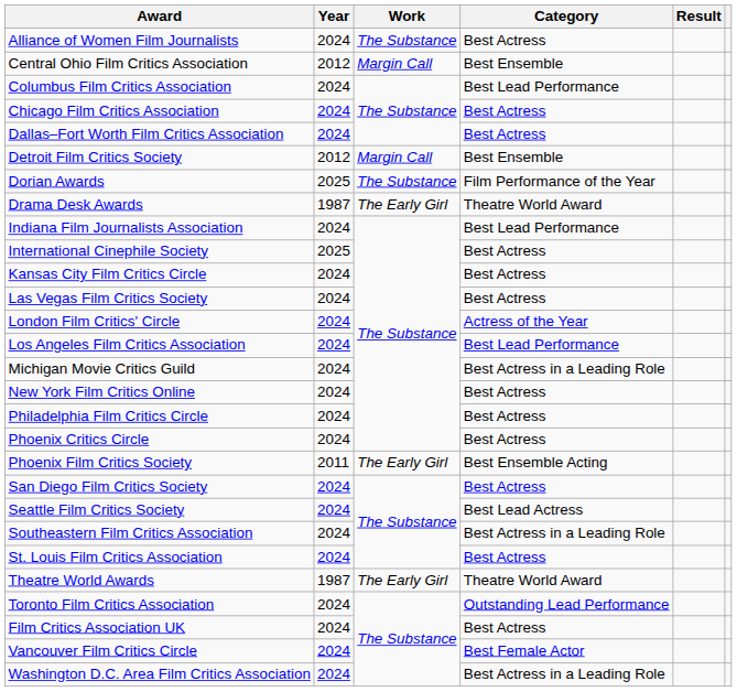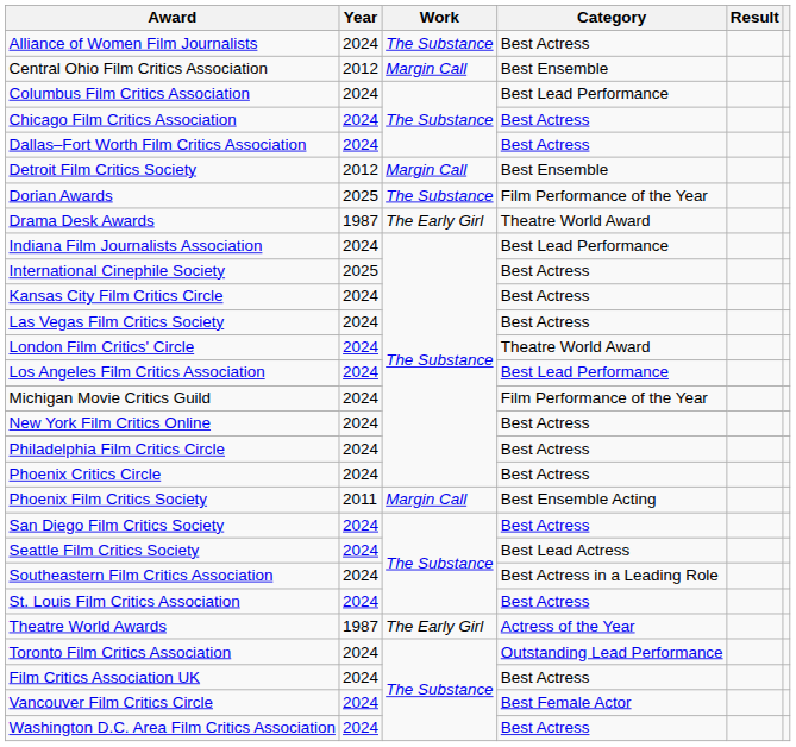 <table class="wikitable plainrowheaders sortable">
 <tr>
 <th scope="col">Award</th>
 <th scope="col">Year</th>
 <th scope="col">Work</th>
 <th scope="col">Category</th>
 <th scope="col">Result</th>
 <th scope="col" class="unsortable"></th>
 </tr>
 <tr>
 <td><a href='#'>Alliance of Women Film Journalists</a></td>
 <td>2024</td>
 <td><em><a href='#'>The Substance</a></em></td>
 <td>Best Actress</td>
 <td></td>
 <td align="center"></td>
 </tr>
 <tr>
 <td>Central Ohio Film Critics Association</td>
 <td>2012</td>
 <td><em><a href='#'>Margin Call</a></em></td>
 <td>Best Ensemble</td>
 <td></td>
 <td align="center"></td>
 </tr>
 <tr>
 <td><a href='#'>Columbus Film Critics Association</a></td>
 <td>2024</td>
 <td rowspan="3"><em><a href='#'>The Substance</a></em></td>
 <td>Best Lead Performance</td>
 <td></td>
 <td align="center"></td>
 </tr>
 <tr>
 <td><a href='#'>Chicago Film Critics Association</a></td>
 <td><a href='#'>2024</a></td>
 <td><a href='#'>Best Actress</a></td>
 <td></td>
 <td align="center"></td>
 </tr>
 <tr>
 <td><a href='#'>Dallas–Fort Worth Film Critics Association</a></td>
 <td><a href='#'>2024</a></td>
 <td><a href='#'>Best Actress</a></td>
 <td></td>
 <td style="text-align:center;"></td>
 </tr>
 <tr>
 <td><a href='#'>Detroit Film Critics Society</a></td>
 <td>2012</td>
 <td><em><a href='#'>Margin Call</a></em></td>
 <td>Best Ensemble</td>
 <td></td>
 <td align="center"></td>
 </tr>
 <tr>
 <td><a href='#'>Dorian Awards</a></td>
 <td>2025</td>
 <td><em><a href='#'>The Substance</a></em></td>
 <td>Film Performance of the Year</td>
 <td></td>
 <td style="text-align:center;"></td>
 </tr>
 <tr>
 <td><a href='#'>Drama Desk Awards</a></td>
 <td>1987</td>
 <td><em>The Early Girl</em></td>
 <td>Theatre World Award</td>
 <td></td>
 <td></td>
 </tr>
 <tr>
 <td><a href='#'>Indiana Film Journalists Association</a></td>
 <td>2024</td>
 <td rowspan="10"><em><a href='#'>The Substance</a></em></td>
 <td>Best Lead Performance</td>
 <td></td>
 <td align="center"></td>
 </tr>
 <tr>
 <td><a href='#'>International Cinephile Society</a></td>
 <td>2025</td>
 <td>Best Actress</td>
 <td></td>
 <td align="center"></td>
 </tr>
 <tr>
 <td><a href='#'>Kansas City Film Critics Circle</a></td>
 <td>2024</td>
 <td>Best Actress</td>
 <td></td>
 <td align="center"></td>
 </tr>
 <tr>
 <td><a href='#'>Las Vegas Film Critics Society</a></td>
 <td>2024</td>
 <td>Best Actress</td>
 <td></td>
 <td align="center"></td>
 </tr>
 <tr>
 <td><a href='#'>London Film Critics' Circle</a></td>
 <td><a href='#'>2024</a></td>
-<td><a href='#'>Actress of the Year</a></td>
+<td>Theatre World Award</td>
 <td></td>
 <td style="text-align:center;"></td>
 </tr>
 <tr>
 <td><a href='#'>Los Angeles Film Critics Association</a></td>
 <td><a href='#'>2024</a></td>
 <td><a href='#'>Best Lead Performance</a></td>
 <td></td>
 <td align="center"></td>
 </tr>
 <tr>
 <td>Michigan Movie Critics Guild</td>
 <td>2024</td>
-<td>Best Actress in a Leading Role</td>
+<td>Film Performance of the Year</td>
 <td></td>
 <td align="center"></td>
 </tr>
 <tr>
 <td><a href='#'>New York Film Critics Online</a></td>
 <td>2024</td>
 <td>Best Actress</td>
 <td></td>
 <td align="center"></td>
 </tr>
 <tr>
 <td><a href='#'>Philadelphia Film Critics Circle</a></td>
 <td>2024</td>
 <td>Best Actress</td>
 <td></td>
 <td align="center"></td>
 </tr>
 <tr>
 <td><a href='#'>Phoenix Critics Circle</a></td>
 <td>2024</td>
 <td>Best Actress</td>
 <td></td>
 <td align="center"></td>
 </tr>
 <tr>
 <td><a href='#'>Phoenix Film Critics Society</a></td>
 <td>2011</td>
-<td><em>The Early Girl</em></td>
+<td><em><a href='#'>Margin Call</a></em></td>
 <td>Best Ensemble Acting</td>
 <td></td>
 <td align="center"></td>
 </tr>
 <tr>
 <td><a href='#'>San Diego Film Critics Society</a></td>
 <td><a href='#'>2024</a></td>
 <td rowspan="4"><em><a href='#'>The Substance</a></em></td>
 <td><a href='#'>Best Actress</a></td>
 <td></td>
 <td align="center"></td>
 </tr>
 <tr>
 <td><a href='#'>Seattle Film Critics Society</a></td>
 <td><a href='#'>2024</a></td>
 <td>Best Lead Actress</td>
 <td></td>
 <td align="center"></td>
 </tr>
 <tr>
 <td><a href='#'>Southeastern Film Critics Association</a></td>
 <td>2024</td>
 <td>Best Actress in a Leading Role</td>
 <td></td>
 <td align="center"></td>
 </tr>
 <tr>
 <td><a href='#'>St. Louis Film Critics Association</a></td>
 <td><a href='#'>2024</a></td>
 <td><a href='#'>Best Actress</a></td>
 <td></td>
 <td align="center"></td>
 </tr>
 <tr>
 <td><a href='#'>Theatre World Awards</a></td>
 <td>1987</td>
 <td><em>The Early Girl</em></td>
-<td>Theatre World Award</td>
+<td><a href='#'>Actress of the Year</a></td>
 <td></td>
 <td></td>
 </tr>
 <tr>
 <td><a href='#'>Toronto Film Critics Association</a></td>
 <td>2024</td>
 <td rowspan="4"><em><a href='#'>The Substance</a></em></td>
 <td><a href='#'>Outstanding Lead Performance</a></td>
 <td></td>
 <td align="center"></td>
 </tr>
 <tr>
 <td><a href='#'>Film Critics Association UK</a></td>
 <td>2024</td>
 <td>Best Actress</td>
 <td></td>
 <td align="center"></td>
 </tr>
 <tr>
 <td><a href='#'>Vancouver Film Critics Circle</a></td>
 <td><a href='#'>2024</a></td>
 <td><a href='#'>Best Female Actor</a></td>
 <td></td>
 <td align="center"></td>
 </tr>
 <tr>
 <td><a href='#'>Washington D.C. Area Film Critics Association</a></td>
 <td><a href='#'>2024</a></td>
-<td>Best Actress in a Leading Role</td>
+<td><a href='#'>Best Actress</a></td>
 <td></td>
 <td align="center"></td>
 </tr>
 </table>
